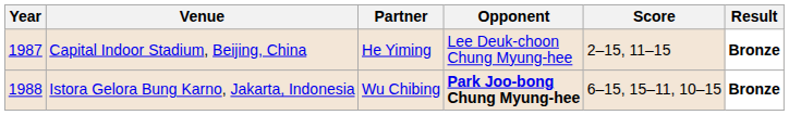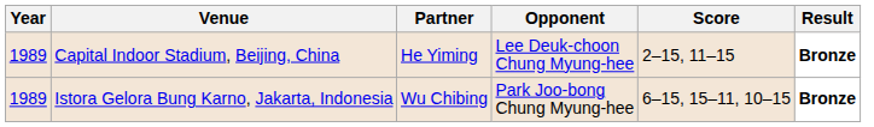 <table class="sortable wikitable" style="font-size: 90%;">
 <tr>
 <th>Year</th>
 <th>Venue</th>
 <th>Partner</th>
 <th>Opponent</th>
 <th>Score</th>
 <th>Result</th>
 </tr>
 <tr style="background:#F3E6D7">
-<td align="center"><a href='#'>1987</a></td>
+<td align="center"><a href='#'>1989</a></td>
 <td align="left"><a href='#'>Capital Indoor Stadium</a>, <a href='#'>Beijing, China</a></td>
 <td align="left"> <a href='#'>He Yiming</a></td>
 <td align="left"> <a href='#'>Lee Deuk-choon</a> <br>  <a href='#'>Chung Myung-hee</a></td>
 <td align="left">2–15, 11–15</td>
 <td style="text-align:left; background:white"> <strong>Bronze</strong></td>
 </tr>
 <tr style="background:#F3E6D7">
-<td align="center"><a href='#'>1988</a></td>
+<td align="center"><a href='#'>1989</a></td>
 <td align="left"><a href='#'>Istora Gelora Bung Karno</a>, <a href='#'>Jakarta, Indonesia</a></td>
 <td align="left"> <a href='#'>Wu Chibing</a></td>
-<td align="left"><strong> <a href='#'>Park Joo-bong</a> <br>  Chung Myung-hee</strong></td>
+<td align="left"> <a href='#'>Park Joo-bong</a> <br>  Chung Myung-hee</td>
 <td align="left">6–15, 15–11, 10–15</td>
 <td style="text-align:left; background:white"> <strong>Bronze</strong></td>
 </tr>
 </table>
